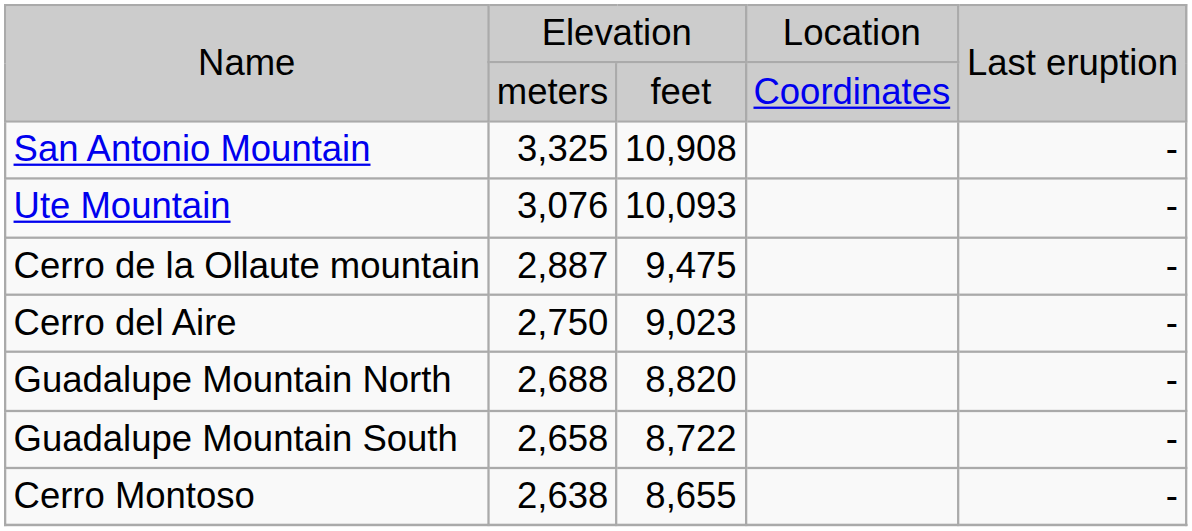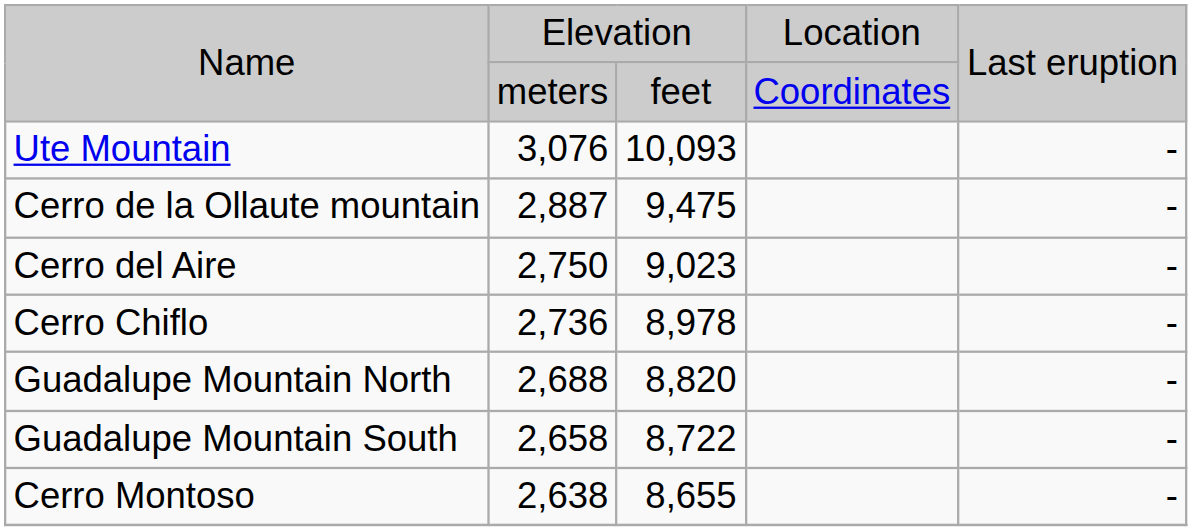 <table class="wikitable">
 <tr style="text-align:center; background:#ccc;">
 <td rowspan="2">Name</td>
 <td colspan ="2">Elevation</td>
 <td>Location</td>
 <td rowspan="2">Last eruption</td>
 </tr>
 <tr style="text-align:center; background:#ccc;">
 <td>meters</td>
 <td>feet</td>
 <td><a href='#'>Coordinates</a></td>
-</tr>
-<tr style="text-align:right;">
-<td style="text-align:left;"><a href='#'>San Antonio Mountain</a></td>
-<td>3,325</td>
-<td>10,908</td>
-<td></td>
-<td>-</td>
 </tr>
 <tr style="text-align:right;">
 <td style="text-align:left;"><a href='#'>Ute Mountain</a></td>
 <td>3,076</td>
 <td>10,093</td>
 <td></td>
 <td>-</td>
 </tr>
 <tr style="text-align:right;">
 <td style="text-align:left;">Cerro de la Ollaute mountain</td>
 <td>2,887</td>
 <td>9,475</td>
 <td></td>
 <td>-</td>
 </tr>
 <tr style="text-align:right;">
 <td style="text-align:left;">Cerro del Aire</td>
 <td>2,750</td>
 <td>9,023</td>
+<td></td>
+<td>-</td>
+</tr>
+<tr style="text-align:right;">
+<td style="text-align:left;">Cerro Chiflo</td>
+<td>2,736</td>
+<td>8,978</td>
 <td></td>
 <td>-</td>
 </tr>
 <tr style="text-align:right;">
 <td style="text-align:left;">Guadalupe Mountain North</td>
 <td>2,688</td>
 <td>8,820</td>
 <td></td>
 <td>-</td>
 </tr>
 <tr style="text-align:right;">
 <td style="text-align:left;">Guadalupe Mountain South</td>
 <td>2,658</td>
 <td>8,722</td>
 <td></td>
 <td>-</td>
 </tr>
 <tr style="text-align:right;">
 <td style="text-align:left;">Cerro Montoso</td>
 <td>2,638</td>
 <td>8,655</td>
 <td></td>
 <td>-</td>
 </tr>
 <tr style="text-align:right;">
 </tr>
 </table>
